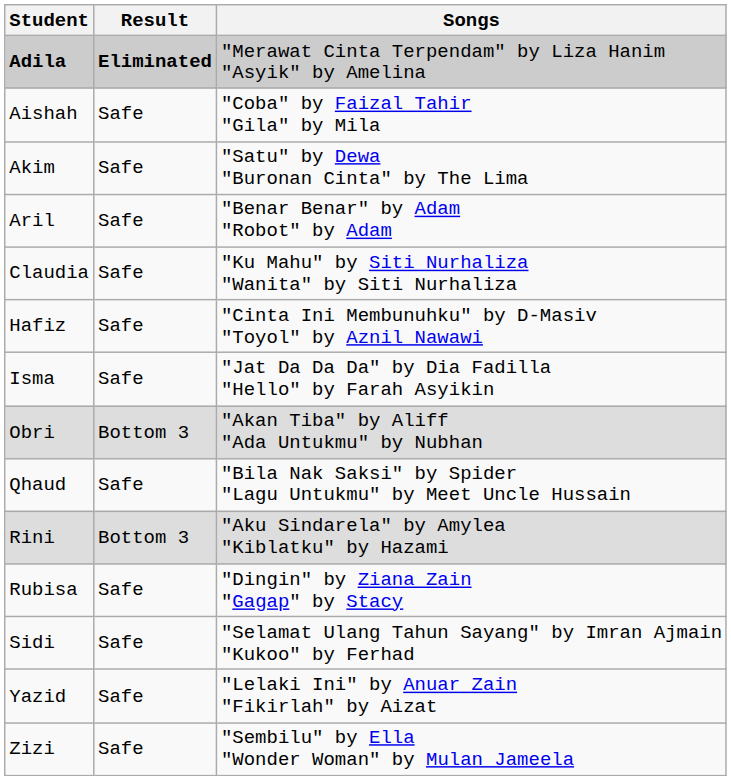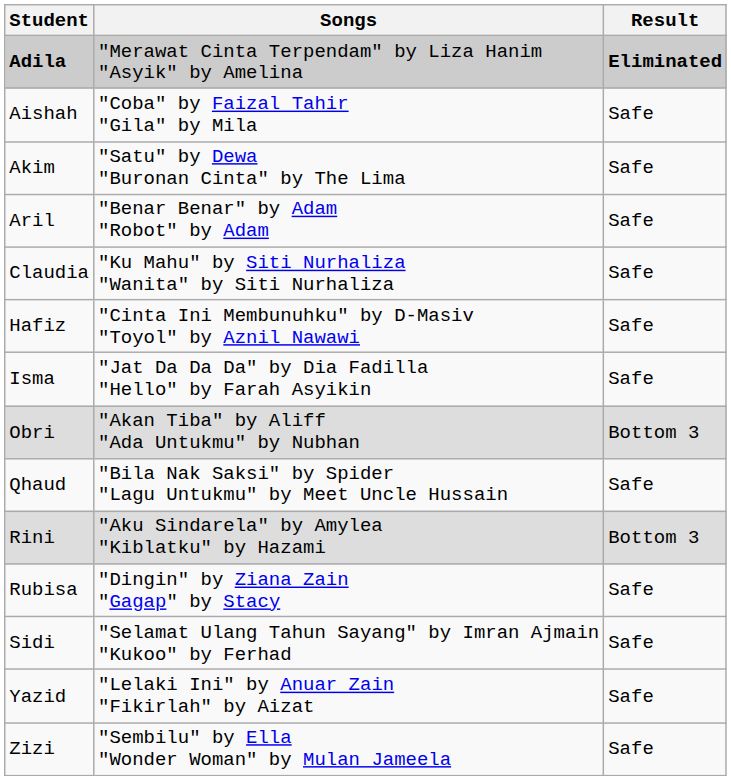 <table class="wikitable">
 <tr>
 <th>Student</th>
+<th>Songs</th>
 <th>Result</th>
-<th>Songs</th>
 </tr>
 <tr bgcolor="#CCCCCC">
 <td><strong>Adila</strong></td>
+<td>"Merawat Cinta Terpendam" by Liza Hanim <br> "Asyik" by Amelina</td>
 <td><strong>Eliminated</strong></td>
-<td>"Merawat Cinta Terpendam" by Liza Hanim <br> "Asyik" by Amelina</td>
 </tr>
 <tr>
 <td>Aishah</td>
+<td>"Coba" by <a href='#'>Faizal Tahir</a> <br> "Gila" by Mila</td>
 <td>Safe</td>
-<td>"Coba" by <a href='#'>Faizal Tahir</a> <br> "Gila" by Mila</td>
 </tr>
 <tr>
 <td>Akim</td>
+<td>"Satu" by <a href='#'>Dewa</a> <br> "Buronan Cinta" by The Lima</td>
 <td>Safe</td>
-<td>"Satu" by <a href='#'>Dewa</a> <br> "Buronan Cinta" by The Lima</td>
 </tr>
 <tr>
 <td>Aril</td>
+<td>"Benar Benar" by <a href='#'>Adam</a> <br> "Robot" by <a href='#'>Adam</a></td>
 <td>Safe</td>
-<td>"Benar Benar" by <a href='#'>Adam</a> <br> "Robot" by <a href='#'>Adam</a></td>
 </tr>
 <tr>
 <td>Claudia</td>
+<td>"Ku Mahu" by <a href='#'>Siti Nurhaliza</a> <br> "Wanita" by Siti Nurhaliza</td>
 <td>Safe</td>
-<td>"Ku Mahu" by <a href='#'>Siti Nurhaliza</a> <br> "Wanita" by Siti Nurhaliza</td>
 </tr>
 <tr>
 <td>Hafiz</td>
+<td>"Cinta Ini Membunuhku" by D-Masiv <br> "Toyol" by <a href='#'>Aznil Nawawi</a></td>
 <td>Safe</td>
-<td>"Cinta Ini Membunuhku" by D-Masiv <br> "Toyol" by <a href='#'>Aznil Nawawi</a></td>
 </tr>
 <tr>
 <td>Isma</td>
+<td>"Jat Da Da Da" by Dia Fadilla <br> "Hello" by Farah Asyikin</td>
 <td>Safe</td>
-<td>"Jat Da Da Da" by Dia Fadilla <br> "Hello" by Farah Asyikin</td>
 </tr>
 <tr bgcolor="#DDDDDD">
 <td>Obri</td>
+<td>"Akan Tiba" by Aliff <br> "Ada Untukmu" by Nubhan</td>
 <td>Bottom 3</td>
-<td>"Akan Tiba" by Aliff <br> "Ada Untukmu" by Nubhan</td>
 </tr>
 <tr>
 <td>Qhaud</td>
+<td>"Bila Nak Saksi" by Spider <br> "Lagu Untukmu" by Meet Uncle Hussain</td>
 <td>Safe</td>
-<td>"Bila Nak Saksi" by Spider <br> "Lagu Untukmu" by Meet Uncle Hussain</td>
 </tr>
 <tr bgcolor="#DDDDDD">
 <td>Rini</td>
+<td>"Aku Sindarela" by Amylea <br> "Kiblatku" by Hazami</td>
 <td>Bottom 3</td>
-<td>"Aku Sindarela" by Amylea <br> "Kiblatku" by Hazami</td>
 </tr>
 <tr>
 <td>Rubisa</td>
+<td>"Dingin" by <a href='#'>Ziana Zain</a> <br> "<a href='#'>Gagap</a>" by <a href='#'>Stacy</a></td>
 <td>Safe</td>
-<td>"Dingin" by <a href='#'>Ziana Zain</a> <br> "<a href='#'>Gagap</a>" by <a href='#'>Stacy</a></td>
 </tr>
 <tr>
 <td>Sidi</td>
+<td>"Selamat Ulang Tahun Sayang" by Imran Ajmain <br> "Kukoo" by Ferhad</td>
 <td>Safe</td>
-<td>"Selamat Ulang Tahun Sayang" by Imran Ajmain <br> "Kukoo" by Ferhad</td>
 </tr>
 <tr>
 <td>Yazid</td>
+<td>"Lelaki Ini" by <a href='#'>Anuar Zain</a> <br> "Fikirlah" by Aizat</td>
 <td>Safe</td>
-<td>"Lelaki Ini" by <a href='#'>Anuar Zain</a> <br> "Fikirlah" by Aizat</td>
 </tr>
 <tr>
 <td>Zizi</td>
+<td>"Sembilu" by <a href='#'>Ella</a> <br> "Wonder Woman" by <a href='#'>Mulan Jameela</a></td>
 <td>Safe</td>
-<td>"Sembilu" by <a href='#'>Ella</a> <br> "Wonder Woman" by <a href='#'>Mulan Jameela</a></td>
 </tr>
 </table>
